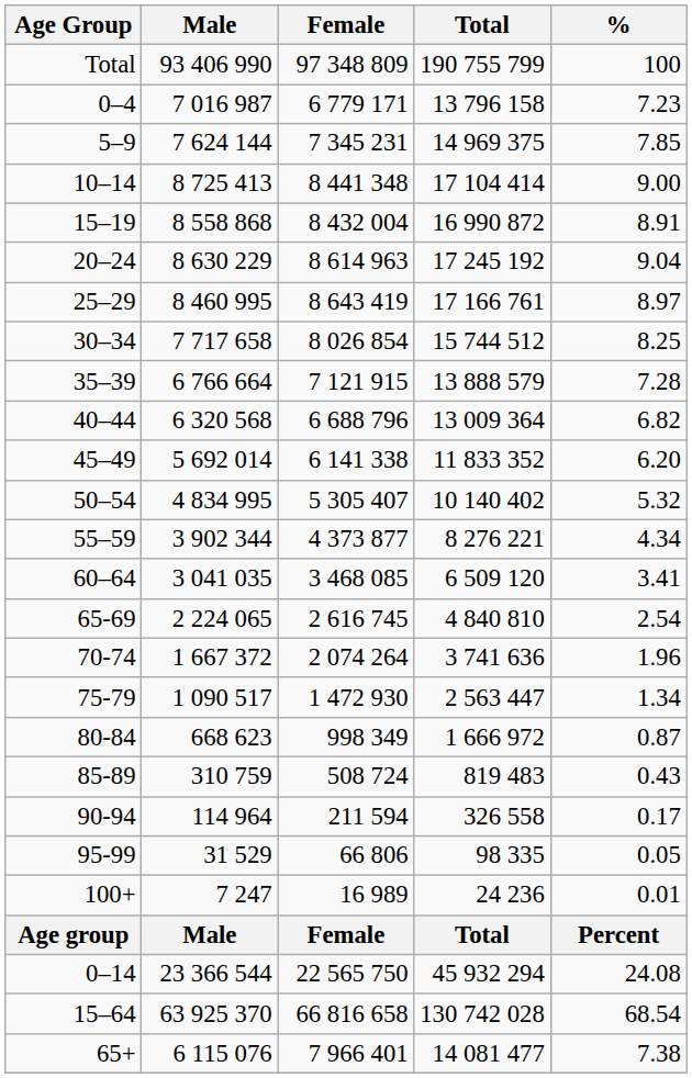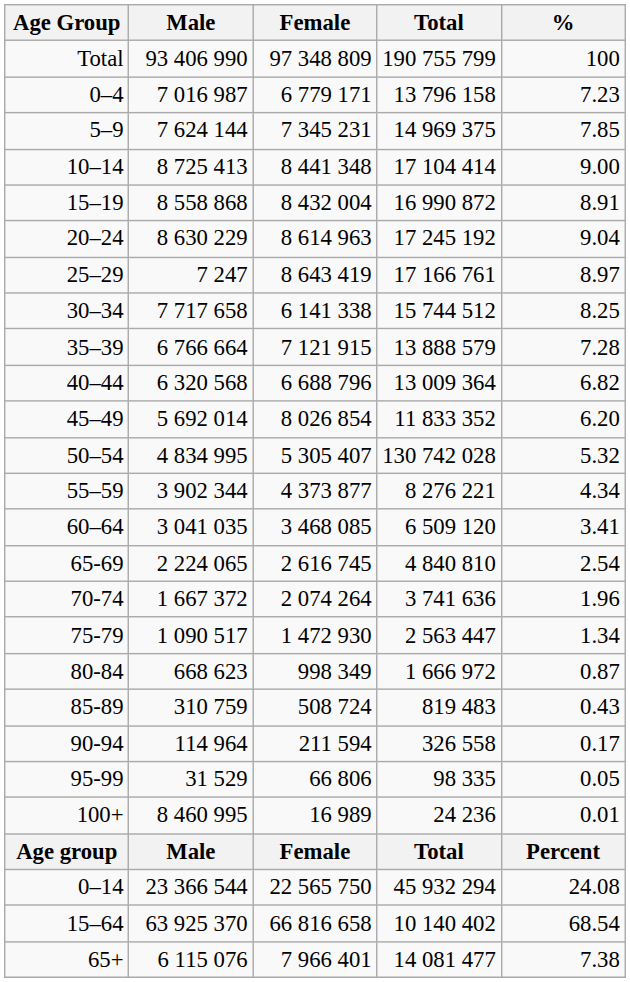 <table class="wikitable">
 <tr>
 <th width="80pt">Age Group</th>
 <th width="80pt">Male</th>
 <th width="80pt">Female</th>
 <th width="80pt">Total</th>
 <th width="80pt">%</th>
 </tr>
 <tr>
 <td align="right">Total</td>
 <td align="right">93 406 990</td>
 <td align="right">97 348 809</td>
 <td align="right">190 755 799</td>
 <td align="right">100</td>
 </tr>
 <tr>
 <td align="right">0–4</td>
 <td align="right">7 016 987</td>
 <td align="right">6 779 171</td>
 <td align="right">13 796 158</td>
 <td align="right">7.23</td>
 </tr>
 <tr>
 <td align="right">5–9</td>
 <td align="right">7 624 144</td>
 <td align="right">7 345 231</td>
 <td align="right">14 969 375</td>
 <td align="right">7.85</td>
 </tr>
 <tr>
 <td align="right">10–14</td>
 <td align="right">8 725 413</td>
 <td align="right">8 441 348</td>
 <td align="right">17 104 414</td>
 <td align="right">9.00</td>
 </tr>
 <tr>
 <td align="right">15–19</td>
 <td align="right">8 558 868</td>
 <td align="right">8 432 004</td>
 <td align="right">16 990 872</td>
 <td align="right">8.91</td>
 </tr>
 <tr>
 <td align="right">20–24</td>
 <td align="right">8 630 229</td>
 <td align="right">8 614 963</td>
 <td align="right">17 245 192</td>
 <td align="right">9.04</td>
 </tr>
 <tr>
 <td align="right">25–29</td>
-<td align="right">8 460 995</td>
+<td align="right">7 247</td>
 <td align="right">8 643 419</td>
 <td align="right">17 166 761</td>
 <td align="right">8.97</td>
 </tr>
 <tr>
 <td align="right">30–34</td>
 <td align="right">7 717 658</td>
-<td align="right">8 026 854</td>
+<td align="right">6 141 338</td>
 <td align="right">15 744 512</td>
 <td align="right">8.25</td>
 </tr>
 <tr>
 <td align="right">35–39</td>
 <td align="right">6 766 664</td>
 <td align="right">7 121 915</td>
 <td align="right">13 888 579</td>
 <td align="right">7.28</td>
 </tr>
 <tr>
 <td align="right">40–44</td>
 <td align="right">6 320 568</td>
 <td align="right">6 688 796</td>
 <td align="right">13 009 364</td>
 <td align="right">6.82</td>
 </tr>
 <tr>
 <td align="right">45–49</td>
 <td align="right">5 692 014</td>
-<td align="right">6 141 338</td>
+<td align="right">8 026 854</td>
 <td align="right">11 833 352</td>
 <td align="right">6.20</td>
 </tr>
 <tr>
 <td align="right">50–54</td>
 <td align="right">4 834 995</td>
 <td align="right">5 305 407</td>
-<td align="right">10 140 402</td>
+<td align="right">130 742 028</td>
 <td align="right">5.32</td>
 </tr>
 <tr>
 <td align="right">55–59</td>
 <td align="right">3 902 344</td>
 <td align="right">4 373 877</td>
 <td align="right">8 276 221</td>
 <td align="right">4.34</td>
 </tr>
 <tr>
 <td align="right">60–64</td>
 <td align="right">3 041 035</td>
 <td align="right">3 468 085</td>
 <td align="right">6 509 120</td>
 <td align="right">3.41</td>
 </tr>
 <tr>
 <td align="right">65-69</td>
 <td align="right">2 224 065</td>
 <td align="right">2 616 745</td>
 <td align="right">4 840 810</td>
 <td align="right">2.54</td>
 </tr>
 <tr>
 <td align="right">70-74</td>
 <td align="right">1 667 372</td>
 <td align="right">2 074 264</td>
 <td align="right">3 741 636</td>
 <td align="right">1.96</td>
 </tr>
 <tr>
 <td align="right">75-79</td>
 <td align="right">1 090 517</td>
 <td align="right">1 472 930</td>
 <td align="right">2 563 447</td>
 <td align="right">1.34</td>
 </tr>
 <tr>
 <td align="right">80-84</td>
 <td align="right">668 623</td>
 <td align="right">998 349</td>
 <td align="right">1 666 972</td>
 <td align="right">0.87</td>
 </tr>
 <tr>
 <td align="right">85-89</td>
 <td align="right">310 759</td>
 <td align="right">508 724</td>
 <td align="right">819 483</td>
 <td align="right">0.43</td>
 </tr>
 <tr>
 <td align="right">90-94</td>
 <td align="right">114 964</td>
 <td align="right">211 594</td>
 <td align="right">326 558</td>
 <td align="right">0.17</td>
 </tr>
 <tr>
 <td align="right">95-99</td>
 <td align="right">31 529</td>
 <td align="right">66 806</td>
 <td align="right">98 335</td>
 <td align="right">0.05</td>
 </tr>
 <tr>
 <td align="right">100+</td>
-<td align="right">7 247</td>
+<td align="right">8 460 995</td>
 <td align="right">16 989</td>
 <td align="right">24 236</td>
 <td align="right">0.01</td>
 </tr>
 <tr>
 <th width="50">Age group</th>
 <th width="80pt">Male</th>
 <th width="80">Female</th>
 <th width="80">Total</th>
 <th width="50">Percent</th>
 </tr>
 <tr>
 <td align="right">0–14</td>
 <td align="right">23 366 544</td>
 <td align="right">22 565 750</td>
 <td align="right">45 932 294</td>
 <td align="right">24.08</td>
 </tr>
 <tr>
 <td align="right">15–64</td>
 <td align="right">63 925 370</td>
 <td align="right">66 816 658</td>
-<td align="right">130 742 028</td>
+<td align="right">10 140 402</td>
 <td align="right">68.54</td>
 </tr>
 <tr>
 <td align="right">65+</td>
 <td align="right">6 115 076</td>
 <td align="right">7 966 401</td>
 <td align="right">14 081 477</td>
 <td align="right">7.38</td>
 </tr>
 <tr>
 </tr>
 </table>
